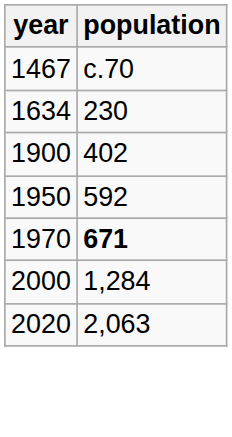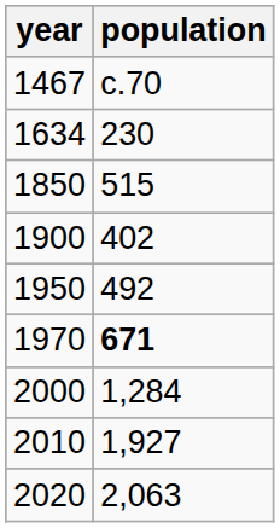 <table class="wikitable">
 <tr>
 <th>year</th>
 <th>population</th>
 </tr>
 <tr>
 <td>1467</td>
 <td>c.70</td>
 </tr>
 <tr>
 <td>1634</td>
 <td>230</td>
 </tr>
 <tr>
+<td>1850</td>
+<td>515</td>
+</tr>
+<tr>
 <td>1900</td>
 <td>402</td>
 </tr>
 <tr>
 <td>1950</td>
-<td>592</td>
+<td>492</td>
 </tr>
 <tr>
 <td>1970</td>
 <td><strong>671</strong></td>
 </tr>
 <tr>
 <td>2000</td>
 <td>1,284</td>
 </tr>
 <tr>
+<td>2010</td>
+<td>1,927</td>
+</tr>
+<tr>
 <td>2020</td>
 <td>2,063</td>
 </tr>
 </table>
